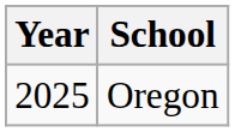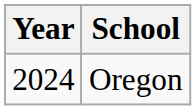 <table class="wikitable">
 <tr>
 <th>Year</th>
 <th>School</th>
 </tr>
 <tr>
-<td>2025</td>
+<td>2024</td>
 <td>Oregon</td>
 </tr>
 </table>
